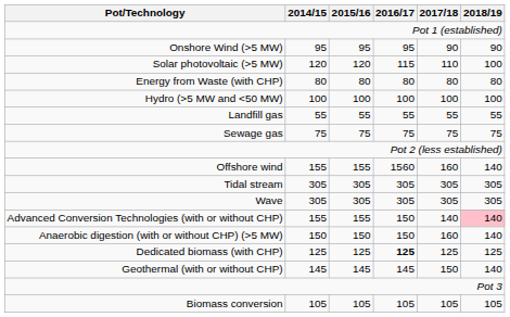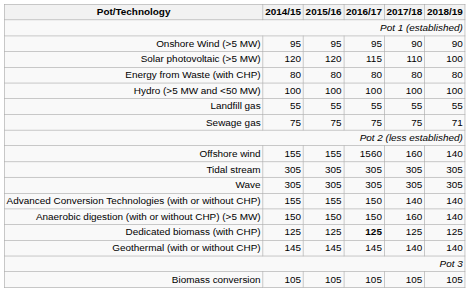 <table class="wikitable col1left"  style="text-align:right">
 <tr>
 <th>Pot/Technology</th>
 <th>2014/15</th>
 <th>2015/16</th>
 <th>2016/17</th>
 <th>2017/18</th>
 <th>2018/19</th>
 </tr>
 <tr>
 <td colspan="6"><em>Pot 1 (established)</em></td>
 </tr>
 <tr>
 <td>Onshore Wind (>5 MW)</td>
 <td>95</td>
 <td>95</td>
 <td>95</td>
 <td>90</td>
 <td>90</td>
 </tr>
 <tr>
 <td>Solar photovoltaic (>5 MW)</td>
 <td>120</td>
 <td>120</td>
 <td>115</td>
 <td>110</td>
 <td>100</td>
 </tr>
 <tr>
 <td>Energy from Waste (with CHP)</td>
 <td>80</td>
 <td>80</td>
 <td>80</td>
 <td>80</td>
 <td>80</td>
 </tr>
 <tr>
 <td>Hydro (>5 MW and <50 MW)</td>
 <td>100</td>
 <td>100</td>
 <td>100</td>
 <td>100</td>
 <td>100</td>
 </tr>
 <tr>
 <td>Landfill gas</td>
 <td>55</td>
 <td>55</td>
 <td>55</td>
 <td>55</td>
 <td>55</td>
 </tr>
 <tr>
 <td>Sewage gas</td>
 <td>75</td>
 <td>75</td>
 <td>75</td>
 <td>75</td>
-<td>75</td>
+<td>71</td>
 </tr>
 <tr>
 <td colspan="6"><em>Pot 2 (less established)</em></td>
 </tr>
 <tr>
 <td>Offshore wind</td>
 <td>155</td>
 <td>155</td>
 <td>1560</td>
 <td>160</td>
 <td>140</td>
 </tr>
 <tr>
 <td>Tidal stream</td>
 <td>305</td>
 <td>305</td>
 <td>305</td>
 <td>305</td>
 <td>305</td>
 </tr>
 <tr>
 <td>Wave</td>
 <td>305</td>
 <td>305</td>
 <td>305</td>
 <td>305</td>
 <td>305</td>
 </tr>
 <tr>
 <td>Advanced Conversion Technologies (with or without CHP)</td>
 <td>155</td>
 <td>155</td>
 <td>150</td>
 <td>140</td>
-<td style="background: pink;">140</td>
+<td>140</td>
 </tr>
 <tr>
 <td>Anaerobic digestion (with or without CHP) (>5 MW)</td>
 <td>150</td>
 <td>150</td>
 <td>150</td>
 <td>160</td>
 <td>140</td>
 </tr>
 <tr>
 <td>Dedicated biomass (with CHP)</td>
 <td>125</td>
 <td>125</td>
 <td><strong>125</strong></td>
 <td>125</td>
 <td>125</td>
 </tr>
 <tr>
 <td>Geothermal (with or without CHP)</td>
 <td>145</td>
 <td>145</td>
 <td>145</td>
-<td>150</td>
+<td>140</td>
 <td>140</td>
 </tr>
 <tr>
 <td colspan="6"><em>Pot 3</em></td>
 </tr>
 <tr>
 <td>Biomass conversion</td>
 <td>105</td>
 <td>105</td>
 <td>105</td>
 <td>105</td>
 <td>105</td>
 </tr>
 </table>
